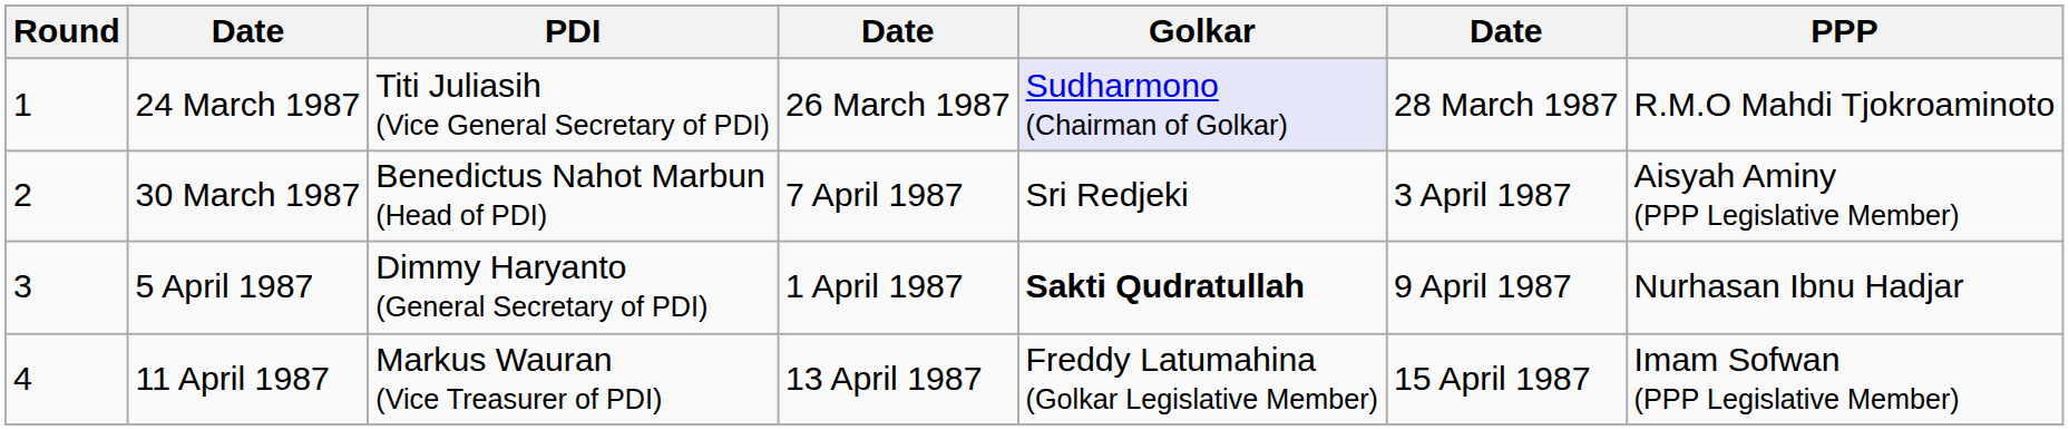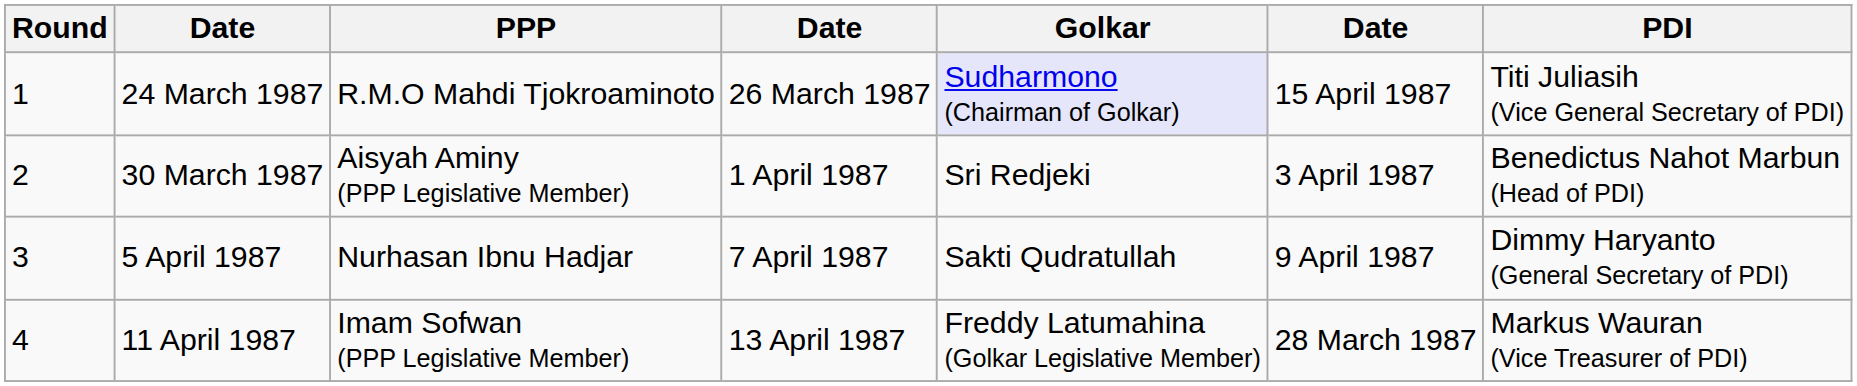 <table class="wikitable">
 <tr>
 <th>Round</th>
 <th>Date</th>
-<th>PDI</th>
+<th>PPP</th>
 <th>Date</th>
 <th>Golkar</th>
 <th>Date</th>
-<th>PPP</th>
+<th>PDI</th>
 </tr>
 <tr>
 <td>1</td>
 <td>24 March 1987</td>
-<td>Titi Juliasih<br><small>(Vice General Secretary of PDI)</small></td>
+<td>R.M.O Mahdi Tjokroaminoto</td>
 <td>26 March 1987</td>
 <td style="background: lavender;"><a href='#'>Sudharmono</a><br><small>(Chairman of Golkar)</small></td>
-<td>28 March 1987</td>
-<td>R.M.O Mahdi Tjokroaminoto</td>
+<td>15 April 1987</td>
+<td>Titi Juliasih<br><small>(Vice General Secretary of PDI)</small></td>
 </tr>
 <tr>
 <td>2</td>
 <td>30 March 1987</td>
-<td>Benedictus Nahot Marbun<br><small>(Head of PDI)</small></td>
-<td>7 April 1987</td>
+<td>Aisyah Aminy<br><small>(PPP Legislative Member)</small></td>
+<td>1 April 1987</td>
 <td>Sri Redjeki</td>
 <td>3 April 1987</td>
-<td>Aisyah Aminy<br><small>(PPP Legislative Member)</small></td>
+<td>Benedictus Nahot Marbun<br><small>(Head of PDI)</small></td>
 </tr>
 <tr>
 <td>3</td>
 <td>5 April 1987</td>
+<td>Nurhasan Ibnu Hadjar</td>
+<td>7 April 1987</td>
+<td>Sakti Qudratullah</td>
+<td>9 April 1987</td>
 <td>Dimmy Haryanto<br><small>(General Secretary of PDI)</small></td>
-<td>1 April 1987</td>
-<td><strong>Sakti Qudratullah</strong></td>
-<td>9 April 1987</td>
-<td>Nurhasan Ibnu Hadjar</td>
 </tr>
 <tr>
 <td>4</td>
 <td>11 April 1987</td>
-<td>Markus Wauran<br><small>(Vice Treasurer of PDI)</small></td>
+<td>Imam Sofwan<br><small>(PPP Legislative Member)</small></td>
 <td>13 April 1987</td>
 <td>Freddy Latumahina<br><small>(Golkar Legislative Member)</small></td>
-<td>15 April 1987</td>
-<td>Imam Sofwan<br><small>(PPP Legislative Member)</small></td>
+<td>28 March 1987</td>
+<td>Markus Wauran<br><small>(Vice Treasurer of PDI)</small></td>
 </tr>
 </table>
